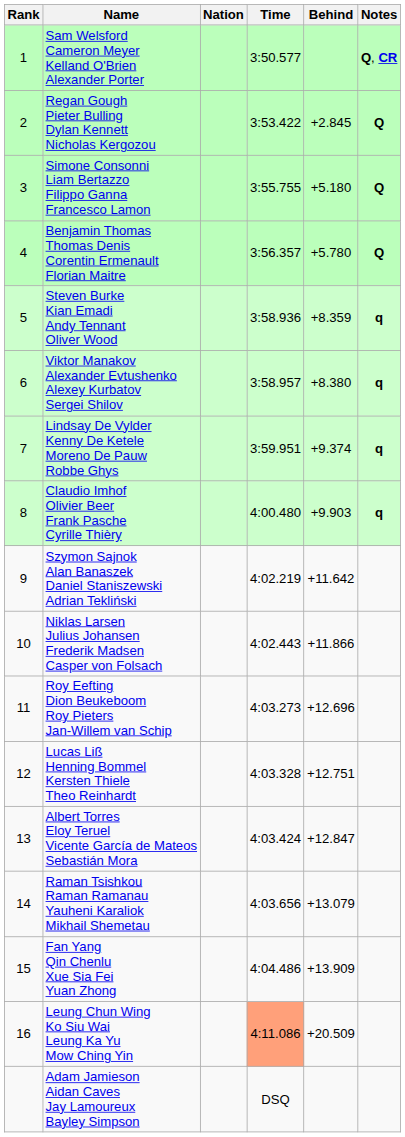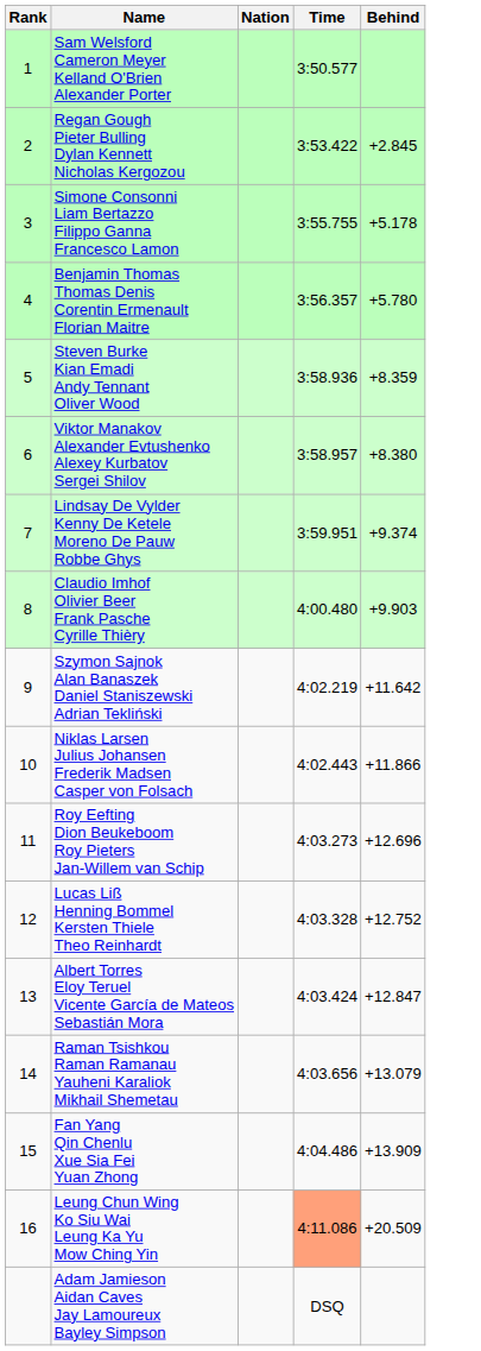 <table class="wikitable sortable" style="text-align:center">
 <tr>
 <th>Rank</th>
 <th>Name</th>
 <th>Nation</th>
 <th>Time</th>
 <th>Behind</th>
-<th>Notes</th>
 </tr>
 <tr bgcolor=bbffbb>
 <td>1</td>
 <td align=left><a href='#'>Sam Welsford</a><br><a href='#'>Cameron Meyer</a><br><a href='#'>Kelland O'Brien</a><br><a href='#'>Alexander Porter</a></td>
 <td align=left></td>
 <td>3:50.577</td>
 <td></td>
-<td><strong>Q</strong>, <strong><a href='#'>CR</a></strong></td>
 </tr>
 <tr bgcolor=bbffbb>
 <td>2</td>
 <td align=left><a href='#'>Regan Gough</a><br><a href='#'>Pieter Bulling</a><br><a href='#'>Dylan Kennett</a><br><a href='#'>Nicholas Kergozou</a></td>
 <td align=left></td>
 <td>3:53.422</td>
 <td>+2.845</td>
-<td><strong>Q</strong></td>
 </tr>
 <tr bgcolor=bbffbb>
 <td>3</td>
 <td align=left><a href='#'>Simone Consonni</a><br><a href='#'>Liam Bertazzo</a><br><a href='#'>Filippo Ganna</a><br><a href='#'>Francesco Lamon</a></td>
 <td align=left></td>
 <td>3:55.755</td>
-<td>+5.180</td>
-<td><strong>Q</strong></td>
+<td>+5.178</td>
 </tr>
 <tr bgcolor=bbffbb>
 <td>4</td>
 <td align=left><a href='#'>Benjamin Thomas</a><br><a href='#'>Thomas Denis</a><br><a href='#'>Corentin Ermenault</a><br><a href='#'>Florian Maitre</a></td>
 <td align=left></td>
 <td>3:56.357</td>
 <td>+5.780</td>
-<td><strong>Q</strong></td>
 </tr>
 <tr bgcolor=ccffcc>
 <td>5</td>
 <td align=left><a href='#'>Steven Burke</a><br><a href='#'>Kian Emadi</a><br><a href='#'>Andy Tennant</a><br><a href='#'>Oliver Wood</a></td>
 <td align=left></td>
 <td>3:58.936</td>
 <td>+8.359</td>
-<td><strong>q</strong></td>
 </tr>
 <tr bgcolor=ccffcc>
 <td>6</td>
 <td align=left><a href='#'>Viktor Manakov</a><br><a href='#'>Alexander Evtushenko</a><br><a href='#'>Alexey Kurbatov</a><br><a href='#'>Sergei Shilov</a></td>
 <td align=left></td>
 <td>3:58.957</td>
 <td>+8.380</td>
-<td><strong>q</strong></td>
 </tr>
 <tr bgcolor=ccffcc>
 <td>7</td>
 <td align=left><a href='#'>Lindsay De Vylder</a><br><a href='#'>Kenny De Ketele</a><br><a href='#'>Moreno De Pauw</a><br><a href='#'>Robbe Ghys</a></td>
 <td align=left></td>
 <td>3:59.951</td>
 <td>+9.374</td>
-<td><strong>q</strong></td>
 </tr>
 <tr bgcolor=ccffcc>
 <td>8</td>
 <td align=left><a href='#'>Claudio Imhof</a><br><a href='#'>Olivier Beer</a><br><a href='#'>Frank Pasche</a><br><a href='#'>Cyrille Thièry</a></td>
 <td align=left></td>
 <td>4:00.480</td>
 <td>+9.903</td>
-<td><strong>q</strong></td>
 </tr>
 <tr>
 <td>9</td>
 <td align=left><a href='#'>Szymon Sajnok</a><br><a href='#'>Alan Banaszek</a><br><a href='#'>Daniel Staniszewski</a><br><a href='#'>Adrian Tekliński</a></td>
 <td align=left></td>
 <td>4:02.219</td>
 <td>+11.642</td>
-<td></td>
 </tr>
 <tr>
 <td>10</td>
 <td align=left><a href='#'>Niklas Larsen</a><br><a href='#'>Julius Johansen</a><br><a href='#'>Frederik Madsen</a><br><a href='#'>Casper von Folsach</a></td>
 <td align=left></td>
 <td>4:02.443</td>
 <td>+11.866</td>
-<td></td>
 </tr>
 <tr>
 <td>11</td>
 <td align=left><a href='#'>Roy Eefting</a><br><a href='#'>Dion Beukeboom</a><br><a href='#'>Roy Pieters</a><br><a href='#'>Jan-Willem van Schip</a></td>
 <td align=left></td>
 <td>4:03.273</td>
 <td>+12.696</td>
-<td></td>
 </tr>
 <tr>
 <td>12</td>
 <td align=left><a href='#'>Lucas Liß</a><br><a href='#'>Henning Bommel</a><br><a href='#'>Kersten Thiele</a><br><a href='#'>Theo Reinhardt</a></td>
 <td align=left></td>
 <td>4:03.328</td>
-<td>+12.751</td>
-<td></td>
+<td>+12.752</td>
 </tr>
 <tr>
 <td>13</td>
 <td align=left><a href='#'>Albert Torres</a><br><a href='#'>Eloy Teruel</a><br><a href='#'>Vicente García de Mateos</a><br><a href='#'>Sebastián Mora</a></td>
 <td align=left></td>
 <td>4:03.424</td>
 <td>+12.847</td>
-<td></td>
 </tr>
 <tr>
 <td>14</td>
 <td align=left><a href='#'>Raman Tsishkou</a><br><a href='#'>Raman Ramanau</a><br><a href='#'>Yauheni Karaliok</a><br><a href='#'>Mikhail Shemetau</a></td>
 <td align=left></td>
 <td>4:03.656</td>
 <td>+13.079</td>
-<td></td>
 </tr>
 <tr>
 <td>15</td>
 <td align=left><a href='#'>Fan Yang</a><br><a href='#'>Qin Chenlu</a><br><a href='#'>Xue Sia Fei</a><br><a href='#'>Yuan Zhong</a></td>
 <td align=left></td>
 <td>4:04.486</td>
 <td>+13.909</td>
-<td></td>
 </tr>
 <tr>
 <td>16</td>
 <td align=left><a href='#'>Leung Chun Wing</a><br><a href='#'>Ko Siu Wai</a><br><a href='#'>Leung Ka Yu</a><br><a href='#'>Mow Ching Yin</a></td>
 <td align=left></td>
 <td style="background: lightsalmon;">4:11.086</td>
 <td>+20.509</td>
-<td></td>
 </tr>
 <tr>
 <td></td>
 <td align=left><a href='#'>Adam Jamieson</a><br><a href='#'>Aidan Caves</a><br><a href='#'>Jay Lamoureux</a><br><a href='#'>Bayley Simpson</a></td>
 <td align=left></td>
 <td>DSQ</td>
 <td></td>
-<td></td>
 </tr>
 </table>
